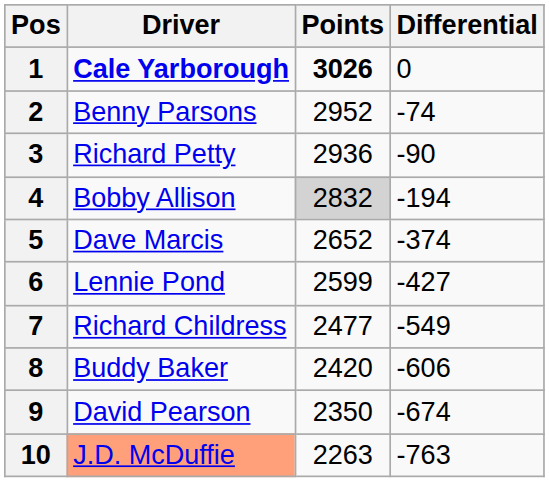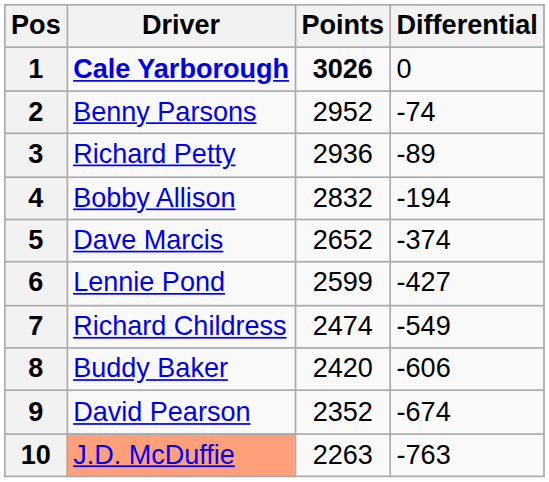 <table class="wikitable">
 <tr>
 <th>Pos</th>
 <th>Driver</th>
 <th>Points</th>
 <th>Differential</th>
 </tr>
 <tr>
 <th>1 </th>
 <td><strong><a href='#'>Cale Yarborough</a></strong></td>
 <td style="text-align:center;"><strong>3026</strong></td>
 <td>0</td>
 </tr>
 <tr>
 <th>2 </th>
 <td><a href='#'>Benny Parsons</a></td>
 <td style="text-align:center;">2952</td>
 <td>-74</td>
 </tr>
 <tr>
 <th>3 </th>
 <td><a href='#'>Richard Petty</a></td>
 <td style="text-align:center;">2936</td>
-<td>-90</td>
+<td>-89</td>
 </tr>
 <tr>
 <th>4 </th>
 <td><a href='#'>Bobby Allison</a></td>
-<td style="background: lightgrey; text-align:center;">2832</td>
+<td style="text-align:center;">2832</td>
 <td>-194</td>
 </tr>
 <tr>
 <th>5 </th>
 <td><a href='#'>Dave Marcis</a></td>
 <td style="text-align:center;">2652</td>
 <td>-374</td>
 </tr>
 <tr>
 <th>6 </th>
 <td><a href='#'>Lennie Pond</a></td>
 <td style="text-align:center;">2599</td>
 <td>-427</td>
 </tr>
 <tr>
 <th>7 </th>
 <td><a href='#'>Richard Childress</a></td>
-<td style="text-align:center;">2477</td>
+<td style="text-align:center;">2474</td>
 <td>-549</td>
 </tr>
 <tr>
 <th>8 </th>
 <td><a href='#'>Buddy Baker</a></td>
 <td style="text-align:center;">2420</td>
 <td>-606</td>
 </tr>
 <tr>
 <th>9 </th>
 <td><a href='#'>David Pearson</a></td>
-<td style="text-align:center;">2350</td>
+<td style="text-align:center;">2352</td>
 <td>-674</td>
 </tr>
 <tr>
 <th>10 </th>
 <td style="background: lightsalmon;"><a href='#'>J.D. McDuffie</a></td>
 <td style="text-align:center;">2263</td>
 <td>-763</td>
 </tr>
 </table>
